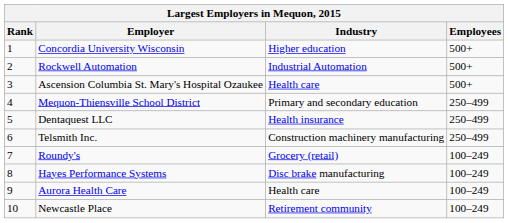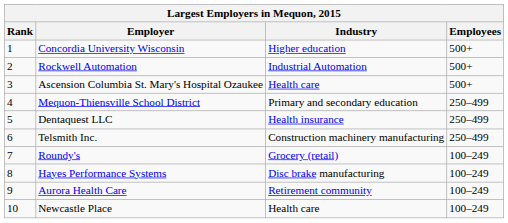 <table class="wikitable sortable">
 <tr>
 <th colspan="4">Largest Employers in Mequon, 2015</th>
 </tr>
 <tr>
 <th>Rank</th>
 <th>Employer</th>
 <th>Industry</th>
 <th>Employees</th>
 </tr>
 <tr>
 <td>1</td>
 <td><a href='#'>Concordia University Wisconsin</a></td>
 <td><a href='#'>Higher education</a></td>
 <td>500+</td>
 </tr>
 <tr>
 <td>2</td>
 <td><a href='#'>Rockwell Automation</a></td>
 <td><a href='#'>Industrial Automation</a></td>
 <td>500+</td>
 </tr>
 <tr>
 <td>3</td>
 <td>Ascension Columbia St. Mary's Hospital Ozaukee</td>
 <td><a href='#'>Health care</a></td>
 <td>500+</td>
 </tr>
 <tr>
 <td>4</td>
 <td><a href='#'>Mequon-Thiensville School District</a></td>
 <td>Primary and secondary education</td>
 <td>250–499</td>
 </tr>
 <tr>
 <td>5</td>
 <td>Dentaquest LLC</td>
 <td><a href='#'>Health insurance</a></td>
 <td>250–499</td>
 </tr>
 <tr>
 <td>6</td>
 <td>Telsmith Inc.</td>
 <td>Construction machinery manufacturing</td>
 <td>250–499</td>
 </tr>
 <tr>
 <td>7</td>
 <td><a href='#'>Roundy's</a></td>
 <td><a href='#'>Grocery (retail)</a></td>
 <td>100–249</td>
 </tr>
 <tr>
 <td>8</td>
 <td><a href='#'>Hayes Performance Systems</a></td>
 <td><a href='#'>Disc brake</a> manufacturing</td>
 <td>100–249</td>
 </tr>
 <tr>
 <td>9</td>
 <td><a href='#'>Aurora Health Care</a></td>
-<td>Health care</td>
+<td><a href='#'>Retirement community</a></td>
 <td>100–249</td>
 </tr>
 <tr>
 <td>10</td>
 <td>Newcastle Place</td>
-<td><a href='#'>Retirement community</a></td>
+<td>Health care</td>
 <td>100–249</td>
 </tr>
 </table>
